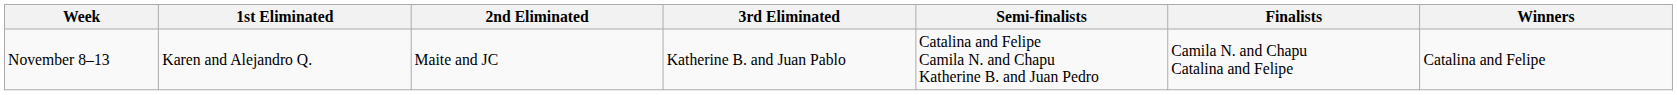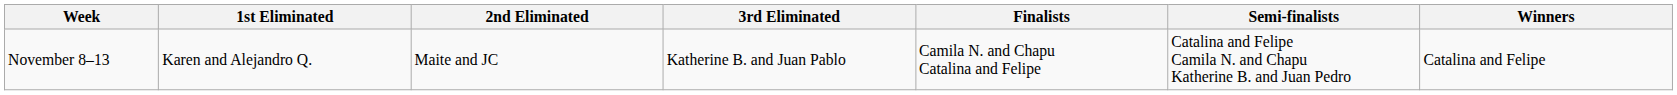 <table class="wikitable">
 <tr>
 <th width="150"><strong>Week</strong></th>
 <th width="250"><strong>1st Eliminated</strong></th>
 <th width="250"><strong>2nd Eliminated</strong></th>
 <th width="250"><strong>3rd Eliminated</strong></th>
+<th width="250"><strong>Finalists</strong></th>
 <th width="250"><strong>Semi-finalists</strong></th>
-<th width="250"><strong>Finalists</strong></th>
 <th width="250"><strong>Winners</strong></th>
 </tr>
 <tr>
 <td>November 8–13</td>
 <td>Karen and Alejandro Q.</td>
 <td>Maite and JC</td>
 <td>Katherine B. and Juan Pablo</td>
+<td>Camila N. and Chapu<br>Catalina and Felipe</td>
 <td>Catalina and Felipe<br>Camila N. and Chapu<br>Katherine B. and Juan Pedro</td>
-<td>Camila N. and Chapu<br>Catalina and Felipe</td>
 <td>Catalina and Felipe</td>
 </tr>
 </table>
